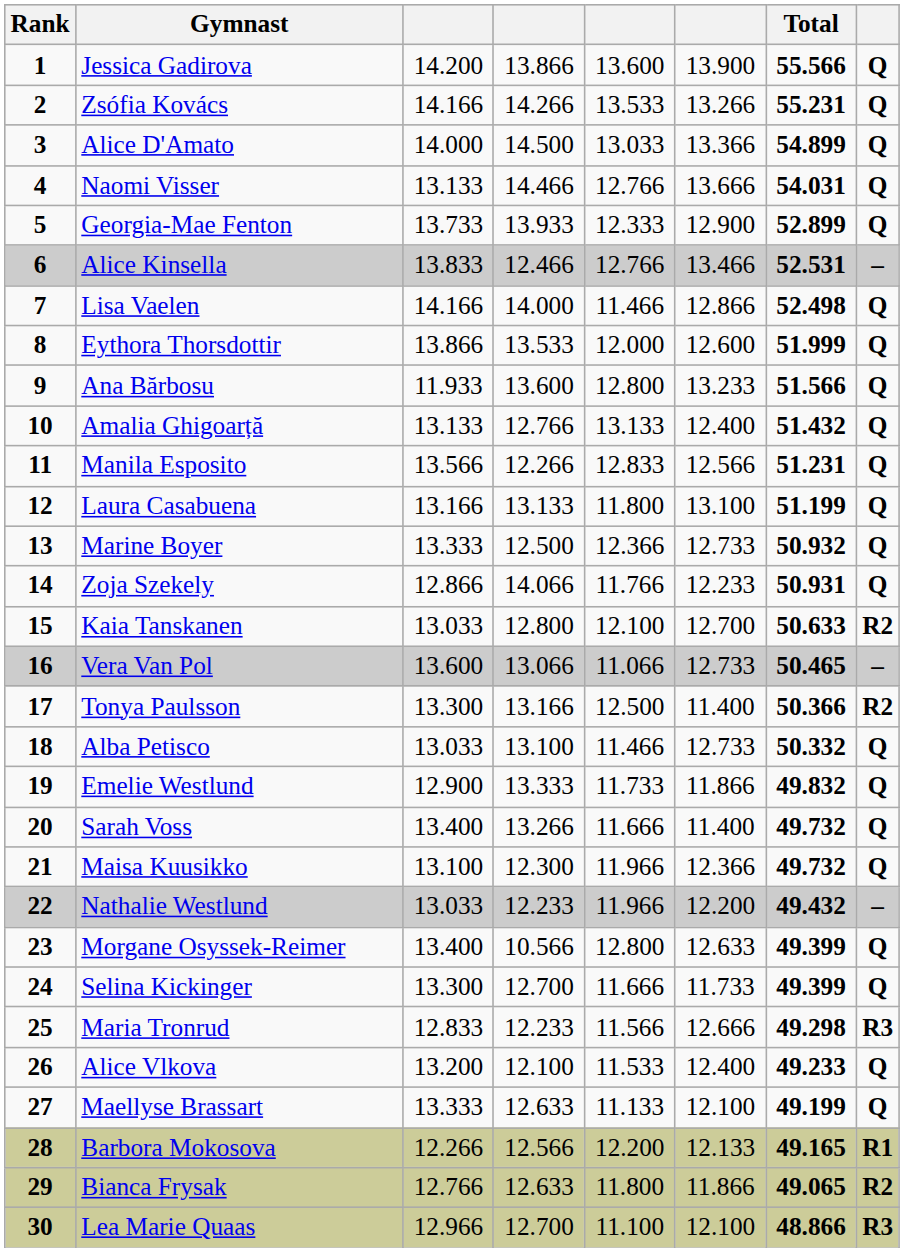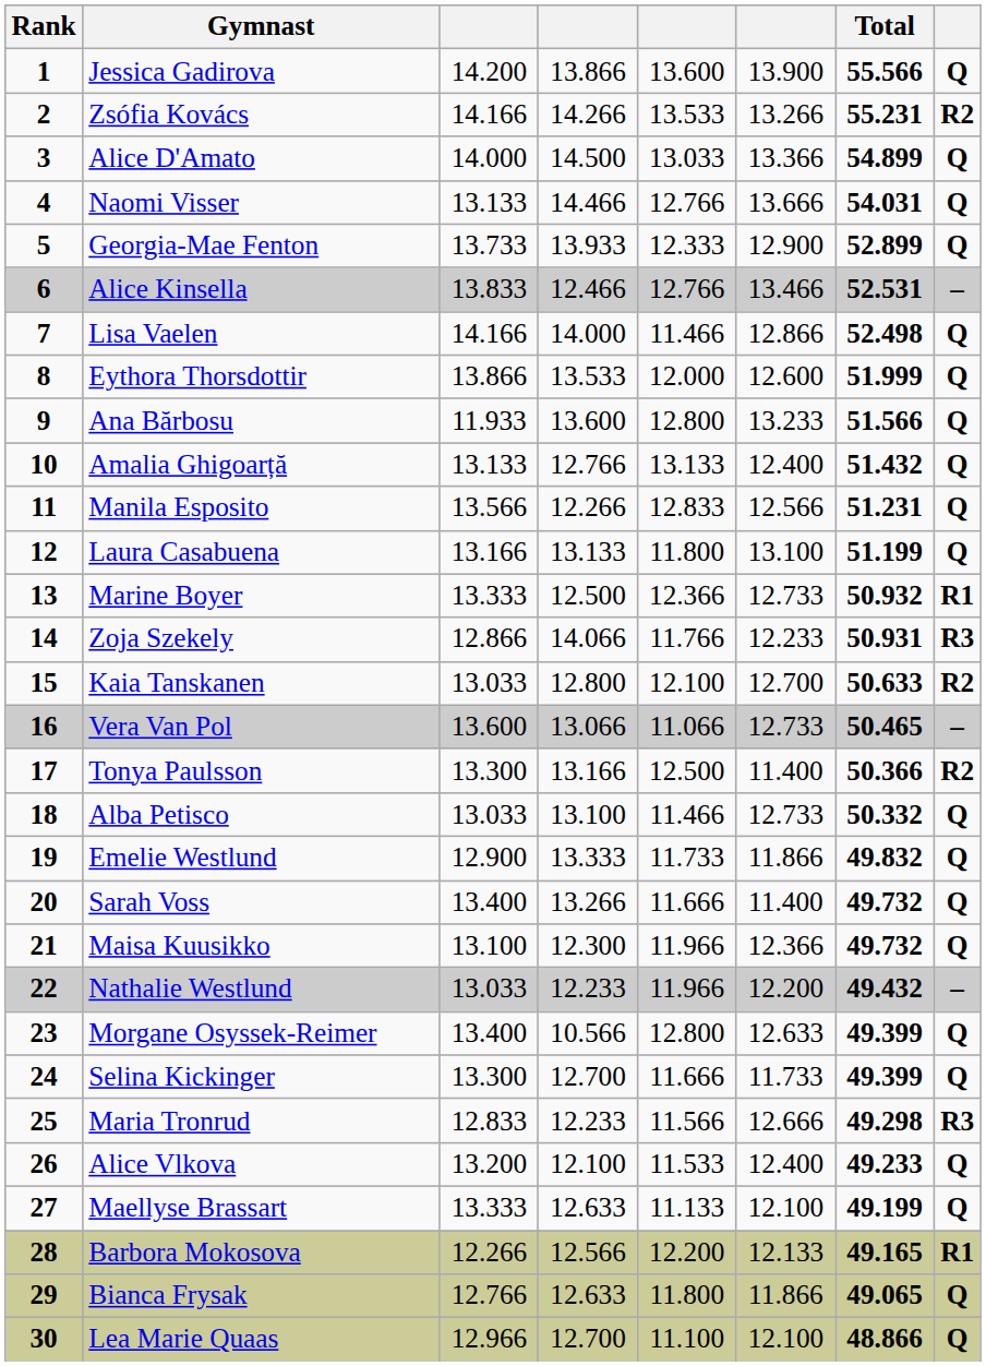 <table class="wikitable sortable" style="text-align:center; font-size:100%">
 <tr>
 <th scope="col" style="width:15px;">Rank</th>
 <th scope="col" style="width:200px;">Gymnast</th>
 <th scope="col" style="width:50px;"></th>
 <th scope="col" style="width:50px;"></th>
 <th scope="col" style="width:50px;"></th>
 <th scope="col" style="width:50px;"></th>
 <th scope="col" style="width:50px;">Total</th>
 <th scope="col" style="width:15px;"></th>
 </tr>
 <tr>
 <td scope="row" style="text-align:center;"><strong>1</strong></td>
 <td style="text-align:left;"> <a href='#'>Jessica Gadirova</a></td>
 <td>14.200</td>
 <td>13.866</td>
 <td>13.600</td>
 <td>13.900</td>
 <td><strong>55.566</strong></td>
 <td><strong>Q</strong></td>
 </tr>
 <tr>
 <td scope="row" style="text-align:center;"><strong>2</strong></td>
 <td style="text-align:left;"> <a href='#'>Zsófia Kovács</a></td>
 <td>14.166</td>
 <td>14.266</td>
 <td>13.533</td>
 <td>13.266</td>
 <td><strong>55.231</strong></td>
-<td><strong>Q</strong></td>
+<td><strong>R2</strong></td>
 </tr>
 <tr>
 <td scope="row" style="text-align:center;"><strong>3</strong></td>
 <td style="text-align:left;"> <a href='#'>Alice D'Amato</a></td>
 <td>14.000</td>
 <td>14.500</td>
 <td>13.033</td>
 <td>13.366</td>
 <td><strong>54.899</strong></td>
 <td><strong>Q</strong></td>
 </tr>
 <tr>
 <td scope="row" style="text-align:center;"><strong>4</strong></td>
 <td style="text-align:left;"> <a href='#'>Naomi Visser</a></td>
 <td>13.133</td>
 <td>14.466</td>
 <td>12.766</td>
 <td>13.666</td>
 <td><strong>54.031</strong></td>
 <td><strong>Q</strong></td>
 </tr>
 <tr>
 <td scope="row" style="text-align:center;"><strong>5</strong></td>
 <td style="text-align:left;"> <a href='#'>Georgia-Mae Fenton</a></td>
 <td>13.733</td>
 <td>13.933</td>
 <td>12.333</td>
 <td>12.900</td>
 <td><strong>52.899</strong></td>
 <td><strong>Q</strong></td>
 </tr>
 <tr style="background:#cccccc;">
 <td scope="row" style="text-align:center;"><strong>6</strong></td>
 <td style="text-align:left;"> <a href='#'>Alice Kinsella</a></td>
 <td>13.833</td>
 <td>12.466</td>
 <td>12.766</td>
 <td>13.466</td>
 <td><strong>52.531</strong></td>
 <td><strong>–</strong></td>
 </tr>
 <tr>
 <td scope="row" style="text-align:center;"><strong>7</strong></td>
 <td style="text-align:left;"> <a href='#'>Lisa Vaelen</a></td>
 <td>14.166</td>
 <td>14.000</td>
 <td>11.466</td>
 <td>12.866</td>
 <td><strong>52.498</strong></td>
 <td><strong>Q</strong></td>
 </tr>
 <tr>
 <td scope="row" style="text-align:center;"><strong>8</strong></td>
 <td style="text-align:left;"> <a href='#'>Eythora Thorsdottir</a></td>
 <td>13.866</td>
 <td>13.533</td>
 <td>12.000</td>
 <td>12.600</td>
 <td><strong>51.999</strong></td>
 <td><strong>Q</strong></td>
 </tr>
 <tr>
 <td scope="row" style="text-align:center;"><strong>9</strong></td>
 <td style="text-align:left;"> <a href='#'>Ana Bărbosu</a></td>
 <td>11.933</td>
 <td>13.600</td>
 <td>12.800</td>
 <td>13.233</td>
 <td><strong>51.566</strong></td>
 <td><strong>Q</strong></td>
 </tr>
 <tr>
 <td scope="row" style="text-align:center;"><strong>10</strong></td>
 <td style="text-align:left;"> <a href='#'>Amalia Ghigoarță</a></td>
 <td>13.133</td>
 <td>12.766</td>
 <td>13.133</td>
 <td>12.400</td>
 <td><strong>51.432</strong></td>
 <td><strong>Q</strong></td>
 </tr>
 <tr>
 <td scope="row" style="text-align:center;"><strong>11</strong></td>
 <td style="text-align:left;"> <a href='#'>Manila Esposito</a></td>
 <td>13.566</td>
 <td>12.266</td>
 <td>12.833</td>
 <td>12.566</td>
 <td><strong>51.231</strong></td>
 <td><strong>Q</strong></td>
 </tr>
 <tr>
 <td scope="row" style="text-align:center;"><strong>12</strong></td>
 <td style="text-align:left;"> <a href='#'>Laura Casabuena</a></td>
 <td>13.166</td>
 <td>13.133</td>
 <td>11.800</td>
 <td>13.100</td>
 <td><strong>51.199</strong></td>
 <td><strong>Q</strong></td>
 </tr>
 <tr>
 <td scope="row" style="text-align:center;"><strong>13</strong></td>
 <td style="text-align:left;"> <a href='#'>Marine Boyer</a></td>
 <td>13.333</td>
 <td>12.500</td>
 <td>12.366</td>
 <td>12.733</td>
 <td><strong>50.932</strong></td>
-<td><strong>Q</strong></td>
+<td><strong>R1</strong></td>
 </tr>
 <tr>
 <td scope="row" style="text-align:center;"><strong>14</strong></td>
 <td style="text-align:left;"> <a href='#'>Zoja Szekely</a></td>
 <td>12.866</td>
 <td>14.066</td>
 <td>11.766</td>
 <td>12.233</td>
 <td><strong>50.931</strong></td>
-<td><strong>Q</strong></td>
+<td><strong>R3</strong></td>
 </tr>
 <tr>
 <td scope="row" style="text-align:center;"><strong>15</strong></td>
 <td style="text-align:left;"> <a href='#'>Kaia Tanskanen</a></td>
 <td>13.033</td>
 <td>12.800</td>
 <td>12.100</td>
 <td>12.700</td>
 <td><strong>50.633</strong></td>
 <td><strong>R2</strong></td>
 </tr>
 <tr style="background:#cccccc;">
 <td scope="row" style="text-align:center;"><strong>16</strong></td>
 <td style="text-align:left;"> <a href='#'>Vera Van Pol</a></td>
 <td>13.600</td>
 <td>13.066</td>
 <td>11.066</td>
 <td>12.733</td>
 <td><strong>50.465</strong></td>
 <td><strong>–</strong></td>
 </tr>
 <tr>
 <td scope="row" style="text-align:center;"><strong>17</strong></td>
 <td style="text-align:left;"> <a href='#'>Tonya Paulsson</a></td>
 <td>13.300</td>
 <td>13.166</td>
 <td>12.500</td>
 <td>11.400</td>
 <td><strong>50.366</strong></td>
 <td><strong>R2</strong></td>
 </tr>
 <tr>
 <td scope="row" style="text-align:center;"><strong>18</strong></td>
 <td style="text-align:left;"> <a href='#'>Alba Petisco</a></td>
 <td>13.033</td>
 <td>13.100</td>
 <td>11.466</td>
 <td>12.733</td>
 <td><strong>50.332</strong></td>
 <td><strong>Q</strong></td>
 </tr>
 <tr>
 <td scope="row" style="text-align:center;"><strong>19</strong></td>
 <td style="text-align:left;"> <a href='#'>Emelie Westlund</a></td>
 <td>12.900</td>
 <td>13.333</td>
 <td>11.733</td>
 <td>11.866</td>
 <td><strong>49.832</strong></td>
 <td><strong>Q</strong></td>
 </tr>
 <tr>
 <td scope="row" style="text-align:center;"><strong>20</strong></td>
 <td style="text-align:left;"> <a href='#'>Sarah Voss</a></td>
 <td>13.400</td>
 <td>13.266</td>
 <td>11.666</td>
 <td>11.400</td>
 <td><strong>49.732</strong></td>
 <td><strong>Q</strong></td>
 </tr>
 <tr>
 <td scope="row" style="text-align:center;"><strong>21</strong></td>
 <td style="text-align:left;"> <a href='#'>Maisa Kuusikko</a></td>
 <td>13.100</td>
 <td>12.300</td>
 <td>11.966</td>
 <td>12.366</td>
 <td><strong>49.732</strong></td>
 <td><strong>Q</strong></td>
 </tr>
 <tr style="background:#cccccc;">
 <td scope="row" style="text-align:center;"><strong>22</strong></td>
 <td style="text-align:left;"> <a href='#'>Nathalie Westlund</a></td>
 <td>13.033</td>
 <td>12.233</td>
 <td>11.966</td>
 <td>12.200</td>
 <td><strong>49.432</strong></td>
 <td><strong>–</strong></td>
 </tr>
 <tr>
 <td scope="row" style="text-align:center;"><strong>23</strong></td>
 <td style="text-align:left;"> <a href='#'>Morgane Osyssek-Reimer</a></td>
 <td>13.400</td>
 <td>10.566</td>
 <td>12.800</td>
 <td>12.633</td>
 <td><strong>49.399</strong></td>
 <td><strong>Q</strong></td>
 </tr>
 <tr>
 <td scope="row" style="text-align:center;"><strong>24</strong></td>
 <td style="text-align:left;"> <a href='#'>Selina Kickinger</a></td>
 <td>13.300</td>
 <td>12.700</td>
 <td>11.666</td>
 <td>11.733</td>
 <td><strong>49.399</strong></td>
 <td><strong>Q</strong></td>
 </tr>
 <tr>
 <td scope="row" style="text-align:center;"><strong>25</strong></td>
 <td style="text-align:left;"> <a href='#'>Maria Tronrud</a></td>
 <td>12.833</td>
 <td>12.233</td>
 <td>11.566</td>
 <td>12.666</td>
 <td><strong>49.298</strong></td>
 <td><strong>R3</strong></td>
 </tr>
 <tr>
 <td scope="row" style="text-align:center;"><strong>26</strong></td>
 <td style="text-align:left;"> <a href='#'>Alice Vlkova</a></td>
 <td>13.200</td>
 <td>12.100</td>
 <td>11.533</td>
 <td>12.400</td>
 <td><strong>49.233</strong></td>
 <td><strong>Q</strong></td>
 </tr>
 <tr>
 <td scope="row" style="text-align:center;"><strong>27</strong></td>
 <td style="text-align:left;"> <a href='#'>Maellyse Brassart</a></td>
 <td>13.333</td>
 <td>12.633</td>
 <td>11.133</td>
 <td>12.100</td>
 <td><strong>49.199</strong></td>
 <td><strong>Q</strong></td>
 </tr>
 <tr style="background:#cccc99;">
 <td scope="row" style="text-align:center;"><strong>28</strong></td>
 <td style="text-align:left;"> <a href='#'>Barbora Mokosova</a></td>
 <td>12.266</td>
 <td>12.566</td>
 <td>12.200</td>
 <td>12.133</td>
 <td><strong>49.165</strong></td>
 <td><strong>R1</strong></td>
 </tr>
 <tr style="background:#cccc99;">
 <td scope="row" style="text-align:center;"><strong>29</strong></td>
 <td style="text-align:left;"> <a href='#'>Bianca Frysak</a></td>
 <td>12.766</td>
 <td>12.633</td>
 <td>11.800</td>
 <td>11.866</td>
 <td><strong>49.065</strong></td>
-<td><strong>R2</strong></td>
+<td><strong>Q</strong></td>
 </tr>
 <tr style="background:#cccc99;">
 <td scope="row" style="text-align:center;"><strong>30</strong></td>
 <td style="text-align:left;"> <a href='#'>Lea Marie Quaas</a></td>
 <td>12.966</td>
 <td>12.700</td>
 <td>11.100</td>
 <td>12.100</td>
 <td><strong>48.866</strong></td>
-<td><strong>R3</strong></td>
+<td><strong>Q</strong></td>
 </tr>
 </table>
